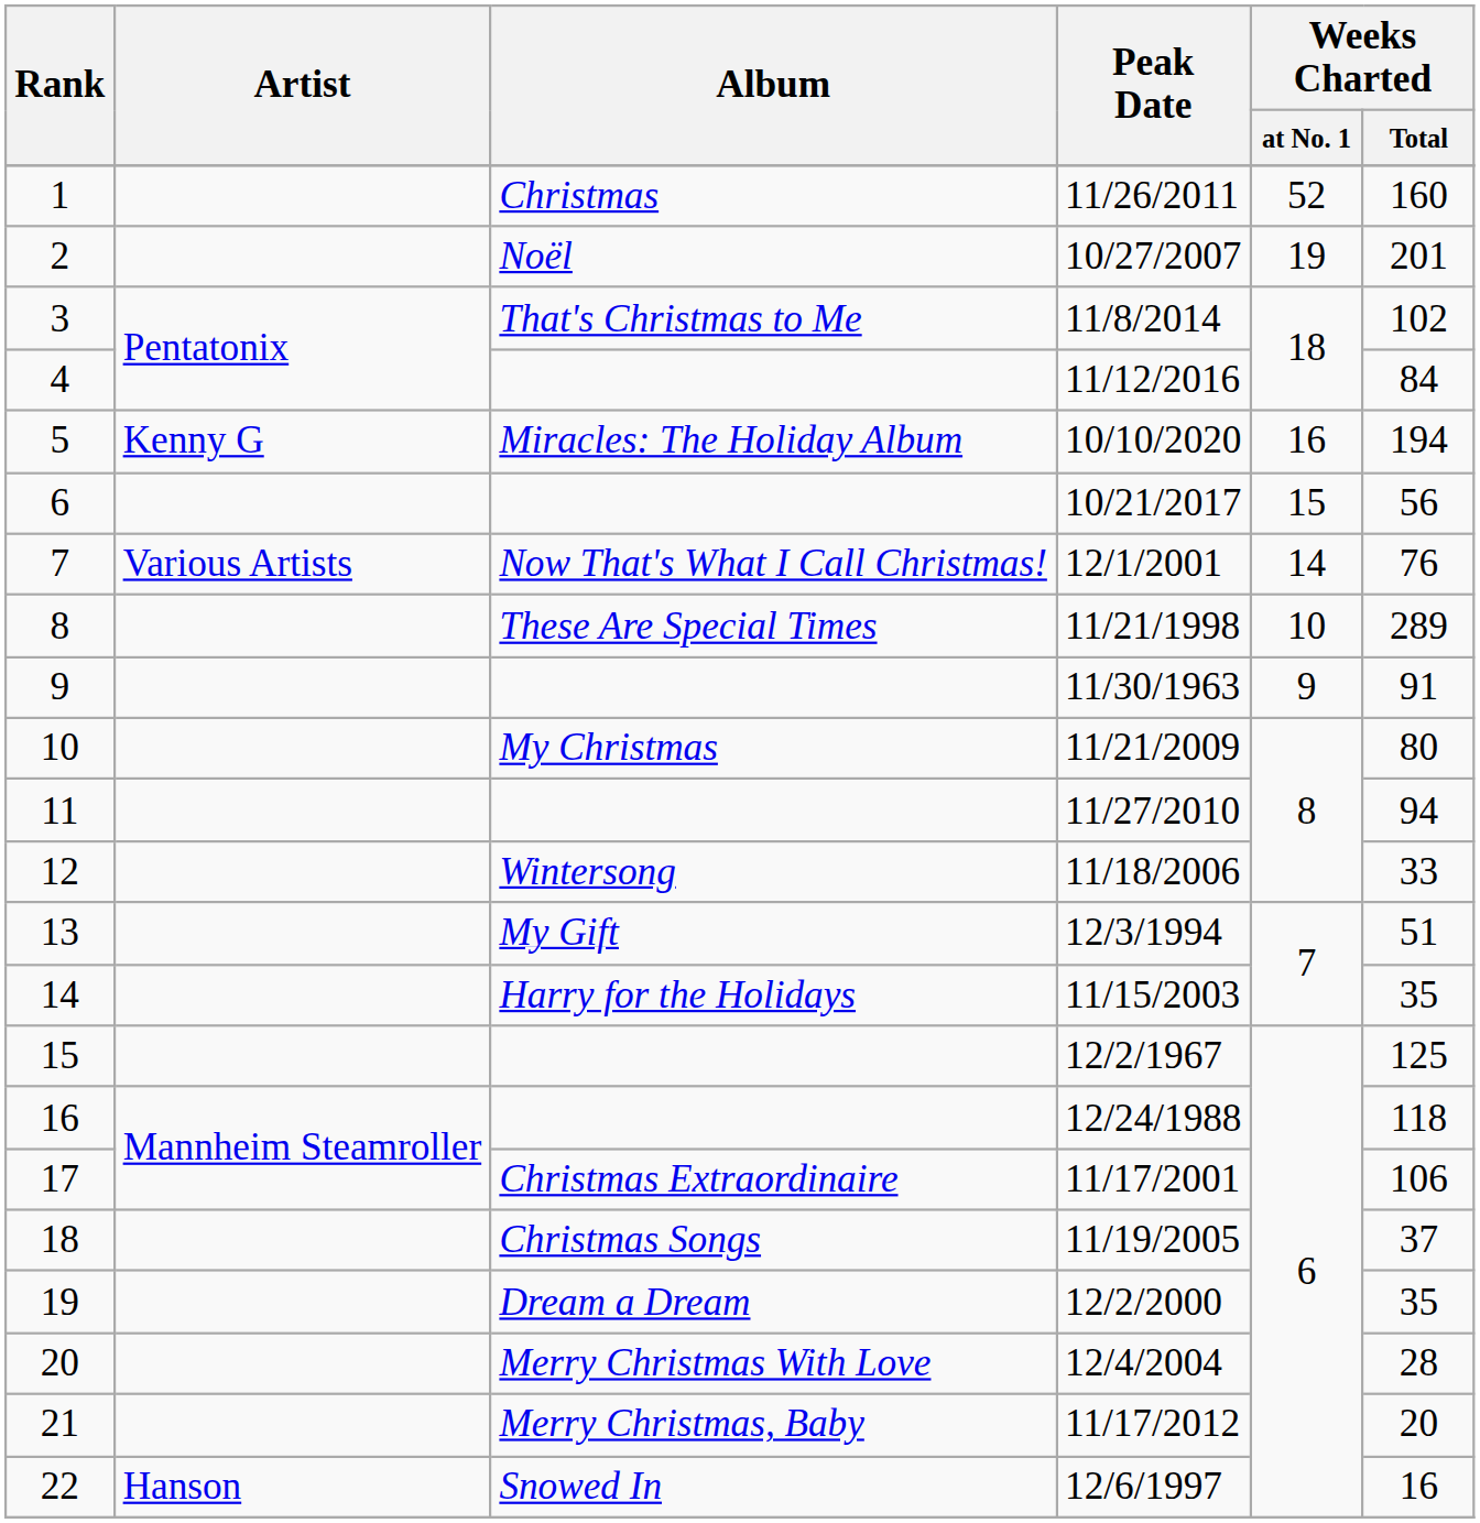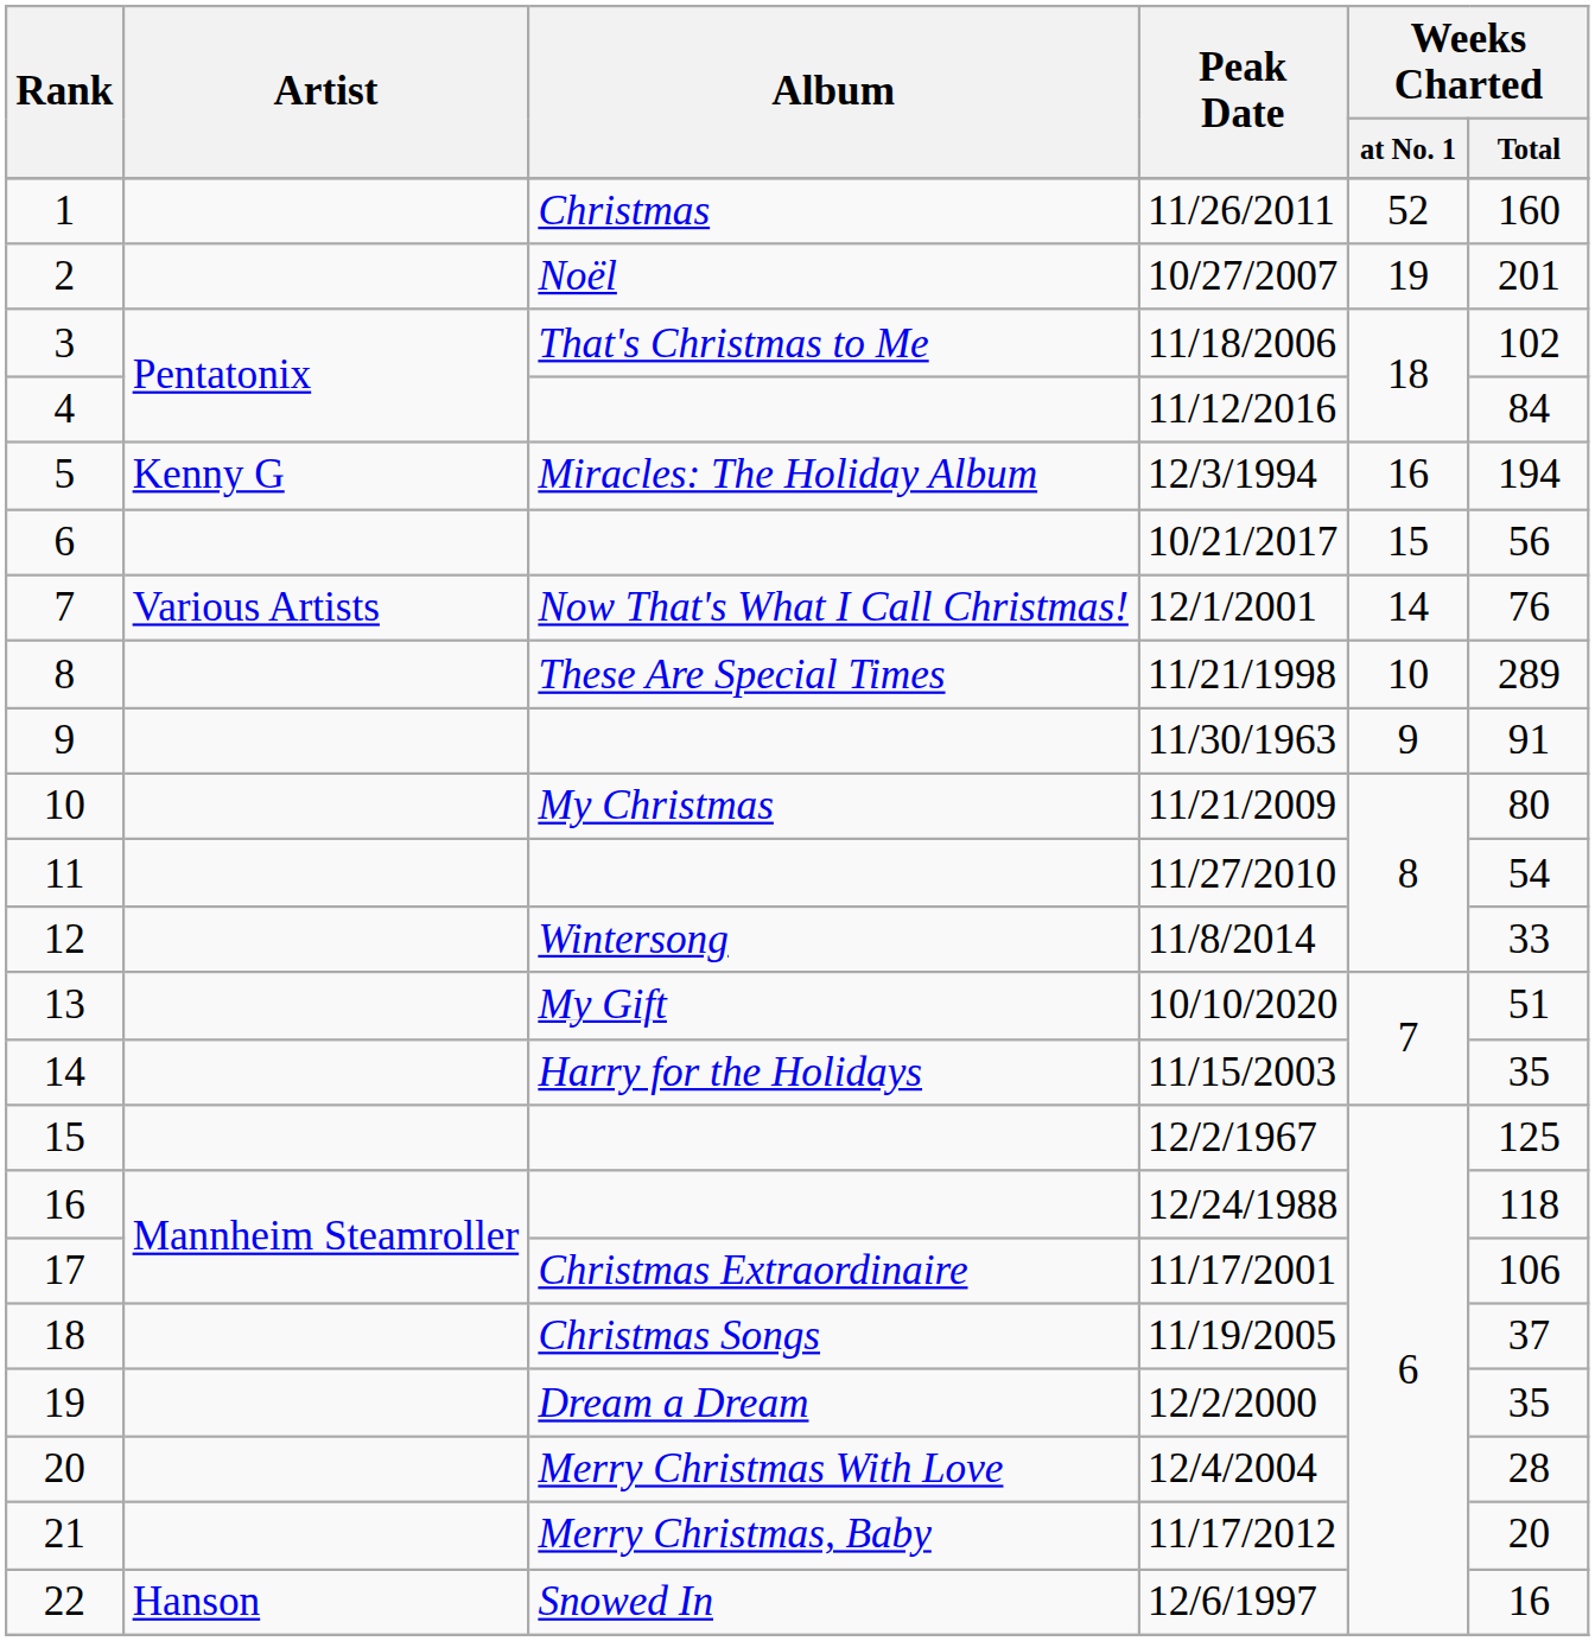 <table class="wikitable sortable plainrowheaders">
 <tr>
 <th rowspan="2">Rank</th>
 <th rowspan="2">Artist</th>
 <th rowspan="2">Album</th>
 <th rowspan="2">Peak<br>Date</th>
 <th colspan="2">Weeks Charted</th>
 </tr>
 <tr style="font-size:smaller;">
 <th width="40"><small>at No. 1</small></th>
 <th width="40"><small>Total</small></th>
 </tr>
 <tr style="font-size:larger;">
 </tr>
 <tr>
 <td align="center">1</td>
 <td></td>
 <td><em><a href='#'>Christmas</a></em></td>
 <td>11/26/2011</td>
 <td align="center">52</td>
 <td align="center">160</td>
 </tr>
 <tr>
 <td align="center">2</td>
 <td></td>
 <td><em><a href='#'>Noël</a></em></td>
 <td>10/27/2007</td>
 <td align="center">19</td>
 <td align="center">201</td>
 </tr>
 <tr>
 <td align="center">3</td>
 <td rowspan="2"><a href='#'>Pentatonix</a></td>
 <td><em><a href='#'>That's Christmas to Me</a></em></td>
-<td>11/8/2014</td>
+<td>11/18/2006</td>
 <td rowspan="2" align="center">18</td>
 <td align="center">102</td>
 </tr>
 <tr>
 <td align="center">4</td>
 <td><em></em></td>
 <td>11/12/2016</td>
 <td align="center">84</td>
 </tr>
 <tr>
 <td align="center">5</td>
 <td><a href='#'>Kenny G</a></td>
 <td><em><a href='#'>Miracles: The Holiday Album</a></em></td>
-<td>10/10/2020</td>
+<td>12/3/1994</td>
 <td align="center">16</td>
 <td align="center">194</td>
 </tr>
 <tr>
 <td align="center">6</td>
 <td></td>
 <td><em></em></td>
 <td>10/21/2017</td>
 <td align="center">15</td>
 <td align="center">56</td>
 </tr>
 <tr>
 <td align="center">7</td>
 <td><a href='#'>Various Artists</a></td>
 <td><em><a href='#'>Now That's What I Call Christmas!</a></em></td>
 <td>12/1/2001</td>
 <td align="center">14</td>
 <td align="center">76</td>
 </tr>
 <tr>
 <td align="center">8</td>
 <td></td>
 <td><em><a href='#'>These Are Special Times</a></em></td>
 <td>11/21/1998</td>
 <td align="center">10</td>
 <td align="center">289</td>
 </tr>
 <tr>
 <td align="center">9</td>
 <td></td>
 <td><em></em></td>
 <td>11/30/1963</td>
 <td align="center">9</td>
 <td align="center">91</td>
 </tr>
 <tr>
 <td align="center">10</td>
 <td></td>
 <td><em><a href='#'>My Christmas</a></em></td>
 <td>11/21/2009</td>
 <td rowspan="3" align="center">8</td>
 <td align="center">80</td>
 </tr>
 <tr>
 <td align="center">11</td>
 <td></td>
 <td><em></em></td>
 <td>11/27/2010</td>
-<td align="center">94</td>
+<td align="center">54</td>
 </tr>
 <tr>
 <td align="center">12</td>
 <td></td>
 <td><em><a href='#'>Wintersong</a></em></td>
-<td>11/18/2006</td>
+<td>11/8/2014</td>
 <td align="center">33</td>
 </tr>
 <tr>
 <td align="center">13</td>
 <td></td>
 <td><em><a href='#'>My Gift</a></em></td>
-<td>12/3/1994</td>
+<td>10/10/2020</td>
 <td rowspan="2" align="center">7</td>
 <td align="center">51</td>
 </tr>
 <tr>
 <td align="center">14</td>
 <td></td>
 <td><em><a href='#'>Harry for the Holidays</a></em></td>
 <td>11/15/2003</td>
 <td align="center">35</td>
 </tr>
 <tr>
 <td align="center">15</td>
 <td></td>
 <td><em></em></td>
 <td>12/2/1967</td>
 <td rowspan="8" align="center">6</td>
 <td align="center">125</td>
 </tr>
 <tr>
 <td align="center">16</td>
 <td rowspan="2"><a href='#'>Mannheim Steamroller</a></td>
 <td><em></em></td>
 <td>12/24/1988</td>
 <td align="center">118</td>
 </tr>
 <tr>
 <td align="center">17</td>
 <td><em><a href='#'>Christmas Extraordinaire</a></em></td>
 <td>11/17/2001</td>
 <td align="center">106</td>
 </tr>
 <tr>
 <td align="center">18</td>
 <td></td>
 <td><em><a href='#'>Christmas Songs</a></em></td>
 <td>11/19/2005</td>
 <td align="center">37</td>
 </tr>
 <tr>
 <td align="center">19</td>
 <td></td>
 <td><em><a href='#'>Dream a Dream</a></em></td>
 <td>12/2/2000</td>
 <td align="center">35</td>
 </tr>
 <tr>
 <td align="center">20</td>
 <td></td>
 <td><em><a href='#'>Merry Christmas With Love</a></em></td>
 <td>12/4/2004</td>
 <td align="center">28</td>
 </tr>
 <tr>
 <td align="center">21</td>
 <td></td>
 <td><em><a href='#'>Merry Christmas, Baby</a></em></td>
 <td>11/17/2012</td>
 <td align="center">20</td>
 </tr>
 <tr>
 <td align="center">22</td>
 <td><a href='#'>Hanson</a></td>
 <td><em><a href='#'>Snowed In</a></em></td>
 <td>12/6/1997</td>
 <td align="center">16</td>
 </tr>
 <tr>
 </tr>
 </table>
